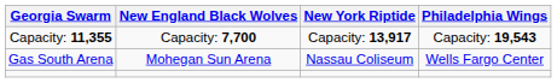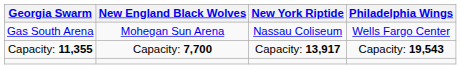 <table class="wikitable" style="text-align:center">
 <tr>
 <th><a href='#'>Georgia Swarm</a></th>
 <th><a href='#'>New England Black Wolves</a></th>
 <th><a href='#'>New York Riptide</a></th>
 <th><a href='#'>Philadelphia Wings</a></th>
 </tr>
 <tr>
+<td><a href='#'>Gas South Arena</a></td>
+<td><a href='#'>Mohegan Sun Arena</a></td>
+<td><a href='#'>Nassau Coliseum</a></td>
+<td><a href='#'>Wells Fargo Center</a></td>
+</tr>
+<tr>
 <td>Capacity: <strong>11,355</strong></td>
 <td>Capacity: <strong>7,700</strong></td>
 <td>Capacity: <strong>13,917</strong></td>
 <td>Capacity: <strong>19,543</strong></td>
-</tr>
-<tr>
-<td><a href='#'>Gas South Arena</a></td>
-<td><a href='#'>Mohegan Sun Arena</a></td>
-<td><a href='#'>Nassau Coliseum</a></td>
-<td><a href='#'>Wells Fargo Center</a></td>
 </tr>
 <tr>
 <td></td>
 <td></td>
 <td></td>
 <td></td>
 </tr>
 </table>
